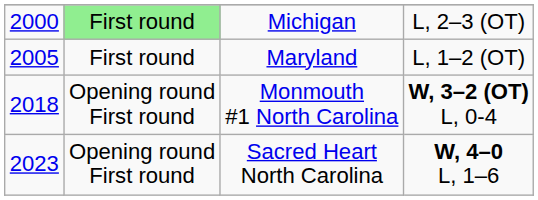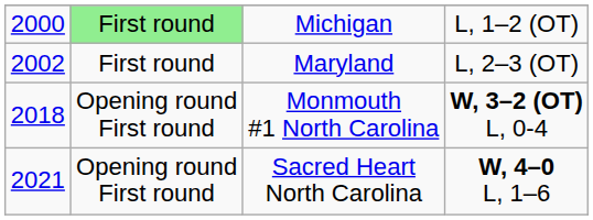 <table class="wikitable">
 <tr>
 </tr>
 <tr style="text-align:center;">
 <td><a href='#'>2000</a></td>
 <td style="background: lightgreen;">First round</td>
 <td><a href='#'>Michigan</a></td>
-<td>L, 2–3 (OT)</td>
+<td>L, 1–2 (OT)</td>
 </tr>
 <tr style="text-align:center;">
-<td><a href='#'>2005</a></td>
+<td><a href='#'>2002</a></td>
 <td>First round</td>
 <td><a href='#'>Maryland</a></td>
-<td>L, 1–2 (OT)</td>
+<td>L, 2–3 (OT)</td>
 </tr>
 <tr style="text-align:center;">
 <td><a href='#'>2018</a></td>
 <td>Opening round<br>First round</td>
 <td><a href='#'>Monmouth</a><br>#1 <a href='#'>North Carolina</a></td>
 <td><strong>W, 3–2 (OT)</strong><br>L, 0-4</td>
 </tr>
 <tr style="text-align:center;">
-<td><a href='#'>2023</a></td>
+<td><a href='#'>2021</a></td>
 <td>Opening round<br>First round</td>
 <td><a href='#'>Sacred Heart</a><br>North Carolina</td>
 <td><strong>W, 4–0</strong><br>L, 1–6</td>
 </tr>
 </table>
